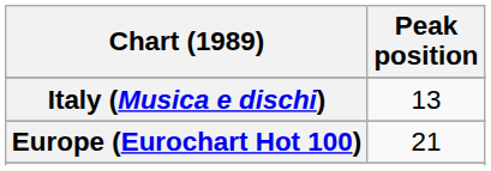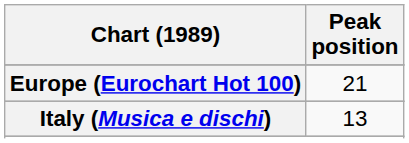 <table class="wikitable sortable plainrowheaders" style="text-align:center;">
 <tr>
 <th>Chart (1989)</th>
 <th>Peak<br>position</th>
 </tr>
 <tr>
 </tr>
 <tr>
 </tr>
 <tr>
 </tr>
 <tr>
-<th scope="row">Italy (<em><a href='#'>Musica e dischi</a></em>)</th>
-<td>13</td>
+<th scope="row">Europe (<a href='#'>Eurochart Hot 100</a>)</th>
+<td>21</td>
 </tr>
 <tr>
 </tr>
 <tr>
-<th scope="row">Europe (<a href='#'>Eurochart Hot 100</a>)</th>
-<td>21</td>
+<th scope="row">Italy (<em><a href='#'>Musica e dischi</a></em>)</th>
+<td>13</td>
 </tr>
 <tr>
 </tr>
 <tr>
 </tr>
 <tr>
 </tr>
 <tr>
 </tr>
 <tr>
 </tr>
 <tr>
 </tr>
 <tr>
 </tr>
 <tr>
 </tr>
 <tr>
 </tr>
 </table>
